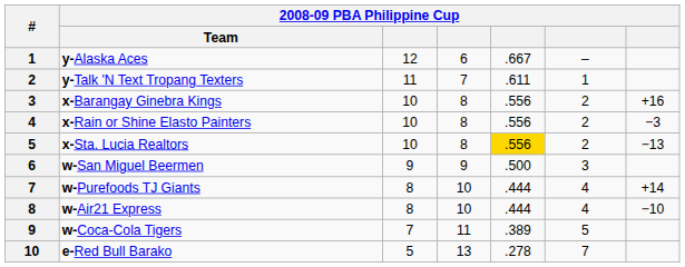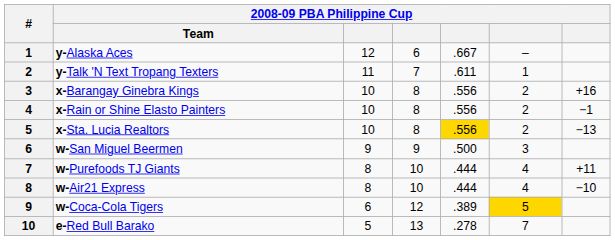 <table class="wikitable" width="60%" style="font-size:95%;">
 <tr>
 <th width="5%" rowspan=2>#</th>
 <th colspan="6" align="center"><strong><a href='#'>2008-09 PBA Philippine Cup</a></strong></th>
 </tr>
 <tr align=center>
 <th width="30%">Team</th>
 <th width="5%"></th>
 <th width="5%"></th>
 <th width="5%"></th>
 <th width="7.5%"></th>
 <th width="5%"></th>
 </tr>
 <tr align=center>
 <th>1</th>
 <td align=left><strong>y-</strong><a href='#'>Alaska Aces</a></td>
 <td>12</td>
 <td>6</td>
 <td>.667</td>
 <td>–</td>
 <td></td>
 </tr>
 <tr align=center>
 <th>2</th>
 <td align=left><strong>y-</strong><a href='#'>Talk 'N Text Tropang Texters</a></td>
 <td>11</td>
 <td>7</td>
 <td>.611</td>
 <td>1</td>
 <td></td>
 </tr>
 <tr align=center>
 <th>3</th>
 <td align=left><strong>x-</strong><a href='#'>Barangay Ginebra Kings</a></td>
 <td>10</td>
 <td>8</td>
 <td>.556</td>
 <td>2</td>
 <td>+16</td>
 </tr>
 <tr align=center>
 <th>4</th>
 <td align=left><strong>x-</strong><a href='#'>Rain or Shine Elasto Painters</a></td>
 <td>10</td>
 <td>8</td>
 <td>.556</td>
 <td>2</td>
-<td>−3</td>
+<td>−1</td>
 </tr>
 <tr align=center>
 <th>5</th>
 <td align=left><strong>x-</strong><a href='#'>Sta. Lucia Realtors</a></td>
 <td>10</td>
 <td>8</td>
 <td style="background: gold;">.556</td>
 <td>2</td>
 <td>−13</td>
 </tr>
 <tr align=center>
 <th>6</th>
 <td align=left><strong>w-</strong><a href='#'>San Miguel Beermen</a></td>
 <td>9</td>
 <td>9</td>
 <td>.500</td>
 <td>3</td>
 <td></td>
 </tr>
 <tr align=center>
 <th>7</th>
 <td align=left><strong>w-</strong><a href='#'>Purefoods TJ Giants</a></td>
 <td>8</td>
 <td>10</td>
 <td>.444</td>
 <td>4</td>
-<td>+14</td>
+<td>+11</td>
 </tr>
 <tr align=center>
 <th>8</th>
 <td align=left><strong>w-</strong><a href='#'>Air21 Express</a></td>
 <td>8</td>
 <td>10</td>
 <td>.444</td>
 <td>4</td>
 <td>−10</td>
 </tr>
 <tr align=center>
 <th>9</th>
 <td align=left><strong>w-</strong><a href='#'>Coca-Cola Tigers</a></td>
-<td>7</td>
-<td>11</td>
+<td>6</td>
+<td>12</td>
 <td>.389</td>
-<td>5</td>
+<td style="background: gold;">5</td>
 <td></td>
 </tr>
 <tr align=center>
 <th>10</th>
 <td align=left><strong>e-</strong><a href='#'>Red Bull Barako</a></td>
 <td>5</td>
 <td>13</td>
 <td>.278</td>
 <td>7</td>
 <td></td>
 </tr>
 </table>
